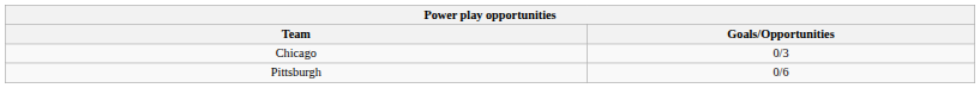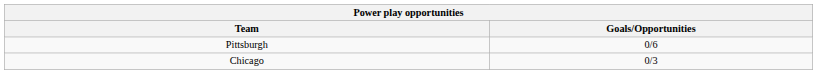 <table class="wikitable" style="width:100%;text-align: center;">
 <tr>
 <th colspan=2>Power play opportunities</th>
 </tr>
 <tr>
 <th style="width:60%;">Team</th>
 <th style="width:40%;">Goals/Opportunities</th>
 </tr>
 <tr>
+<td>Pittsburgh</td>
+<td>0/6</td>
+</tr>
+<tr>
 <td>Chicago</td>
 <td>0/3</td>
 </tr>
-<tr>
-<td>Pittsburgh</td>
-<td>0/6</td>
-</tr>
 </table>
